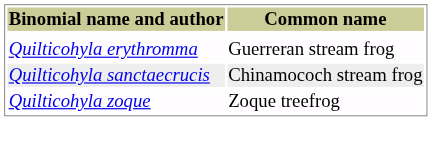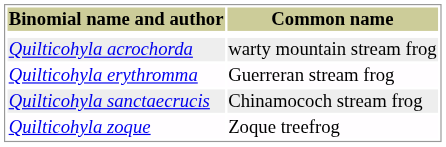 <table style="text-align:left; border:1px solid #999999; ">
 <tr style="background:#CCCC99; text-align: center; ">
 <th>Binomial name and author</th>
 <th>Common name</th>
 </tr>
 <tr>
 <td></td>
+</tr>
+<tr style="background:#EEEEEE;">
+<td><em><a href='#'>Quilticohyla acrochorda</a></em> </td>
+<td>warty mountain stream frog</td>
 </tr>
 <tr style="background:#FFFDFF;">
 <td><em><a href='#'>Quilticohyla erythromma</a></em> </td>
 <td>Guerreran stream frog</td>
 </tr>
 <tr style="background:#EEEEEE;">
 <td><em><a href='#'>Quilticohyla sanctaecrucis</a></em> </td>
 <td>Chinamococh stream frog</td>
 </tr>
 <tr style="background:#FFFDFF;">
 <td><em><a href='#'>Quilticohyla zoque</a></em> </td>
 <td>Zoque treefrog</td>
 </tr>
 </table>
